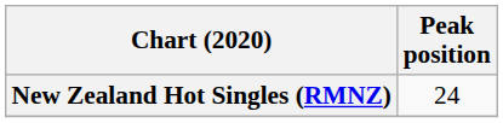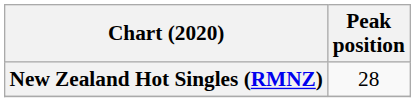 <table class="wikitable sortable plainrowheaders" style="text-align:center">
 <tr>
 <th scope="col">Chart (2020)</th>
 <th scope="col">Peak<br>position</th>
 </tr>
 <tr>
 <th scope="row">New Zealand Hot Singles (<a href='#'>RMNZ</a>)</th>
-<td>24</td>
+<td>28</td>
 </tr>
 <tr>
 </tr>
 <tr>
 </tr>
 </table>
